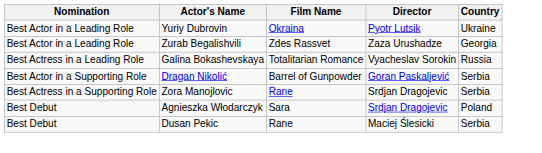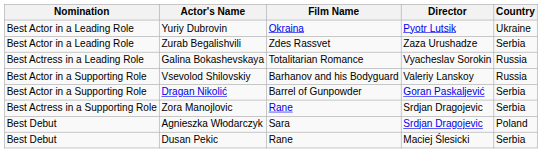 <table class="wikitable">
 <tr>
 <th>Nomination</th>
 <th>Actor's Name</th>
 <th>Film Name</th>
 <th>Director</th>
 <th>Country</th>
 </tr>
 <tr>
 <td>Best Actor in a Leading Role</td>
 <td>Yuriy Dubrovin</td>
 <td><a href='#'>Okraina</a></td>
 <td><a href='#'>Pyotr Lutsik</a></td>
 <td>Ukraine</td>
 </tr>
 <tr>
 <td>Best Actor in a Leading Role</td>
 <td>Zurab Begalishvili</td>
 <td>Zdes Rassvet</td>
 <td>Zaza Urushadze</td>
-<td>Georgia</td>
+<td>Serbia</td>
 </tr>
 <tr>
 <td>Best Actress in a Leading Role</td>
 <td>Galina Bokashevskaya</td>
 <td>Totalitarian Romance</td>
 <td>Vyacheslav Sorokin</td>
+<td>Russia</td>
+</tr>
+<tr>
+<td>Best Actor in a Supporting Role</td>
+<td>Vsevolod Shilovskiy</td>
+<td>Barhanov and his Bodyguard</td>
+<td>Valeriy Lanskoy</td>
 <td>Russia</td>
 </tr>
 <tr>
 <td>Best Actor in a Supporting Role</td>
 <td><a href='#'>Dragan Nikolić</a></td>
 <td>Barrel of Gunpowder</td>
 <td><a href='#'>Goran Paskaljević</a></td>
 <td>Serbia</td>
 </tr>
 <tr>
 <td>Best Actress in a Supporting Role</td>
 <td>Zora Manojlovic</td>
 <td><a href='#'>Rane</a></td>
 <td>Srdjan Dragojevic</td>
 <td>Serbia</td>
 </tr>
 <tr>
 <td>Best Debut</td>
 <td>Agnieszka Włodarczyk</td>
 <td>Sara</td>
 <td><a href='#'>Srdjan Dragojevic</a></td>
 <td>Poland</td>
 </tr>
 <tr>
 <td>Best Debut</td>
 <td>Dusan Pekic</td>
 <td>Rane</td>
 <td>Maciej Ślesicki</td>
 <td>Serbia</td>
 </tr>
 </table>
